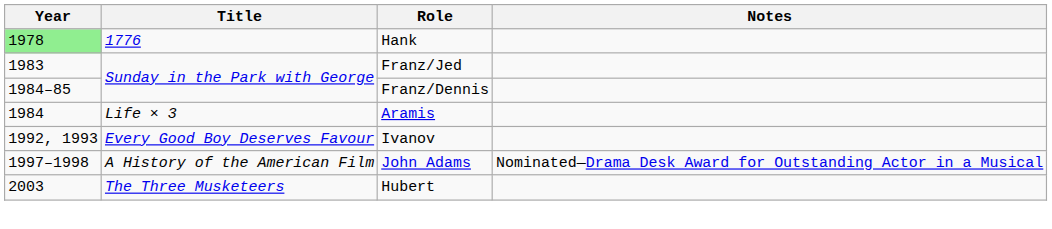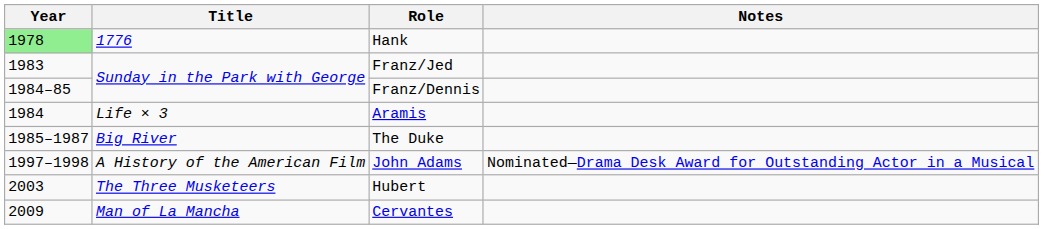 <table class="wikitable sortable">
 <tr>
 <th>Year</th>
 <th>Title</th>
 <th>Role</th>
 <th>Notes</th>
 </tr>
 <tr>
 <td style="background: lightgreen;">1978</td>
 <td><em><a href='#'>1776</a></em></td>
 <td>Hank</td>
 <td></td>
 </tr>
 <tr>
 <td>1983</td>
 <td rowspan=2><em><a href='#'>Sunday in the Park with George</a></em></td>
 <td>Franz/Jed</td>
 <td></td>
 </tr>
 <tr>
 <td>1984–85</td>
 <td>Franz/Dennis</td>
 <td></td>
 </tr>
 <tr>
 <td>1984</td>
 <td><em>Life × 3</em></td>
 <td><a href='#'>Aramis</a></td>
 <td></td>
 </tr>
 <tr>
-<td>1992, 1993</td>
-<td><em><a href='#'>Every Good Boy Deserves Favour</a></em></td>
-<td>Ivanov</td>
+<td>1985–1987</td>
+<td><em><a href='#'>Big River</a></em></td>
+<td>The Duke</td>
 <td></td>
 </tr>
 <tr>
 <td>1997–1998</td>
 <td><em>A History of the American Film</em></td>
 <td><a href='#'>John Adams</a></td>
 <td>Nominated—<a href='#'>Drama Desk Award for Outstanding Actor in a Musical</a></td>
 </tr>
 <tr>
 <td>2003</td>
 <td><em><a href='#'>The Three Musketeers</a></em></td>
 <td>Hubert</td>
 <td></td>
 </tr>
+<tr>
+<td>2009</td>
+<td><em><a href='#'>Man of La Mancha</a></em></td>
+<td><a href='#'>Cervantes</a></td>
+<td></td>
+</tr>
 </table>
